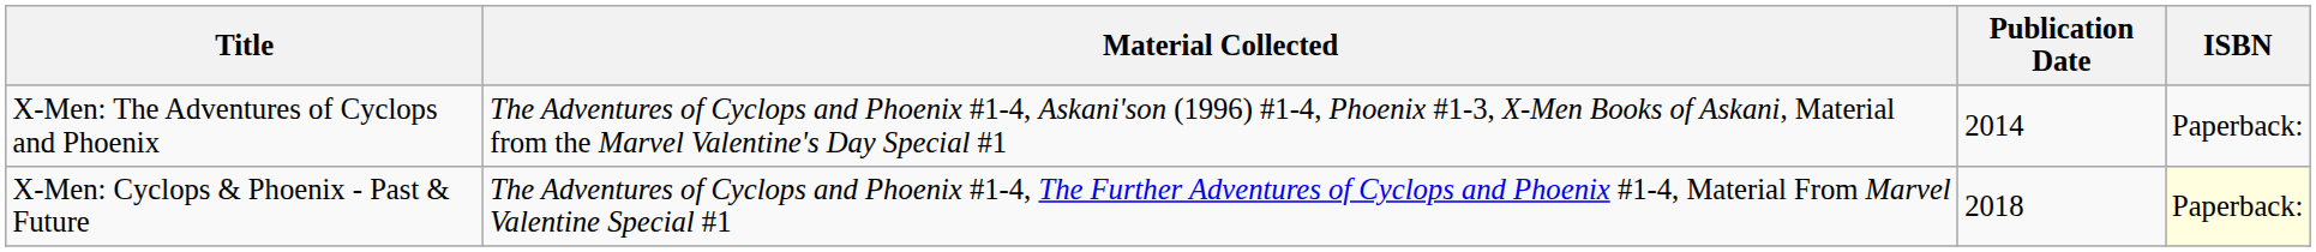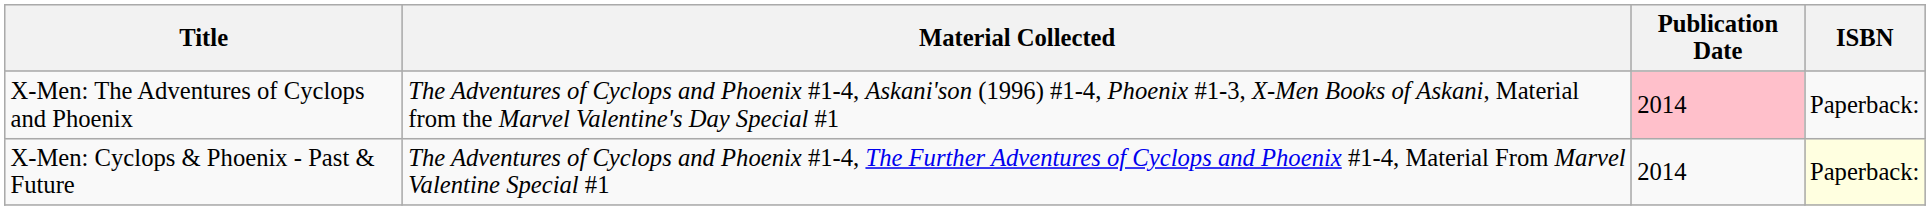 <table class="wikitable">
 <tr>
 <th>Title</th>
 <th>Material Collected</th>
 <th>Publication Date</th>
 <th>ISBN</th>
 </tr>
 <tr>
 <td>X-Men: The Adventures of Cyclops and Phoenix</td>
 <td><em>The Adventures of Cyclops and Phoenix</em> #1-4, <em>Askani'son</em> (1996) #1-4, <em>Phoenix</em> #1-3, <em>X-Men Books of Askani</em>, Material from the <em>Marvel Valentine's Day Special</em> #1</td>
-<td>2014</td>
+<td style="background: pink;">2014</td>
 <td>Paperback:<br></td>
 </tr>
 <tr>
 <td>X-Men: Cyclops & Phoenix - Past & Future</td>
 <td><em>The Adventures of Cyclops and Phoenix</em> #1-4, <em><a href='#'>The Further Adventures of Cyclops and Phoenix</a></em> #1-4, Material From <em>Marvel Valentine Special</em> #1</td>
-<td>2018</td>
+<td>2014</td>
 <td style="background: lightyellow;">Paperback: </td>
 </tr>
 </table>
